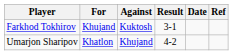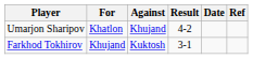 <table class="wikitable sortable">
 <tr>
 <th>Player</th>
 <th>For</th>
 <th>Against</th>
 <th style="text-align:center">Result</th>
 <th>Date</th>
 <th>Ref</th>
 </tr>
 <tr>
+<td> Umarjon Sharipov</td>
+<td><a href='#'>Khatlon</a></td>
+<td><a href='#'>Khujand</a></td>
+<td style="text-align:center;">4-2</td>
+<td></td>
+<td></td>
+</tr>
+<tr>
 <td> <a href='#'>Farkhod Tokhirov</a></td>
 <td><a href='#'>Khujand</a></td>
 <td><a href='#'>Kuktosh</a></td>
 <td style="text-align:center;">3-1</td>
 <td></td>
 <td></td>
 </tr>
-<tr>
-<td> Umarjon Sharipov</td>
-<td><a href='#'>Khatlon</a></td>
-<td><a href='#'>Khujand</a></td>
-<td style="text-align:center;">4-2</td>
-<td></td>
-<td></td>
-</tr>
 </table>
